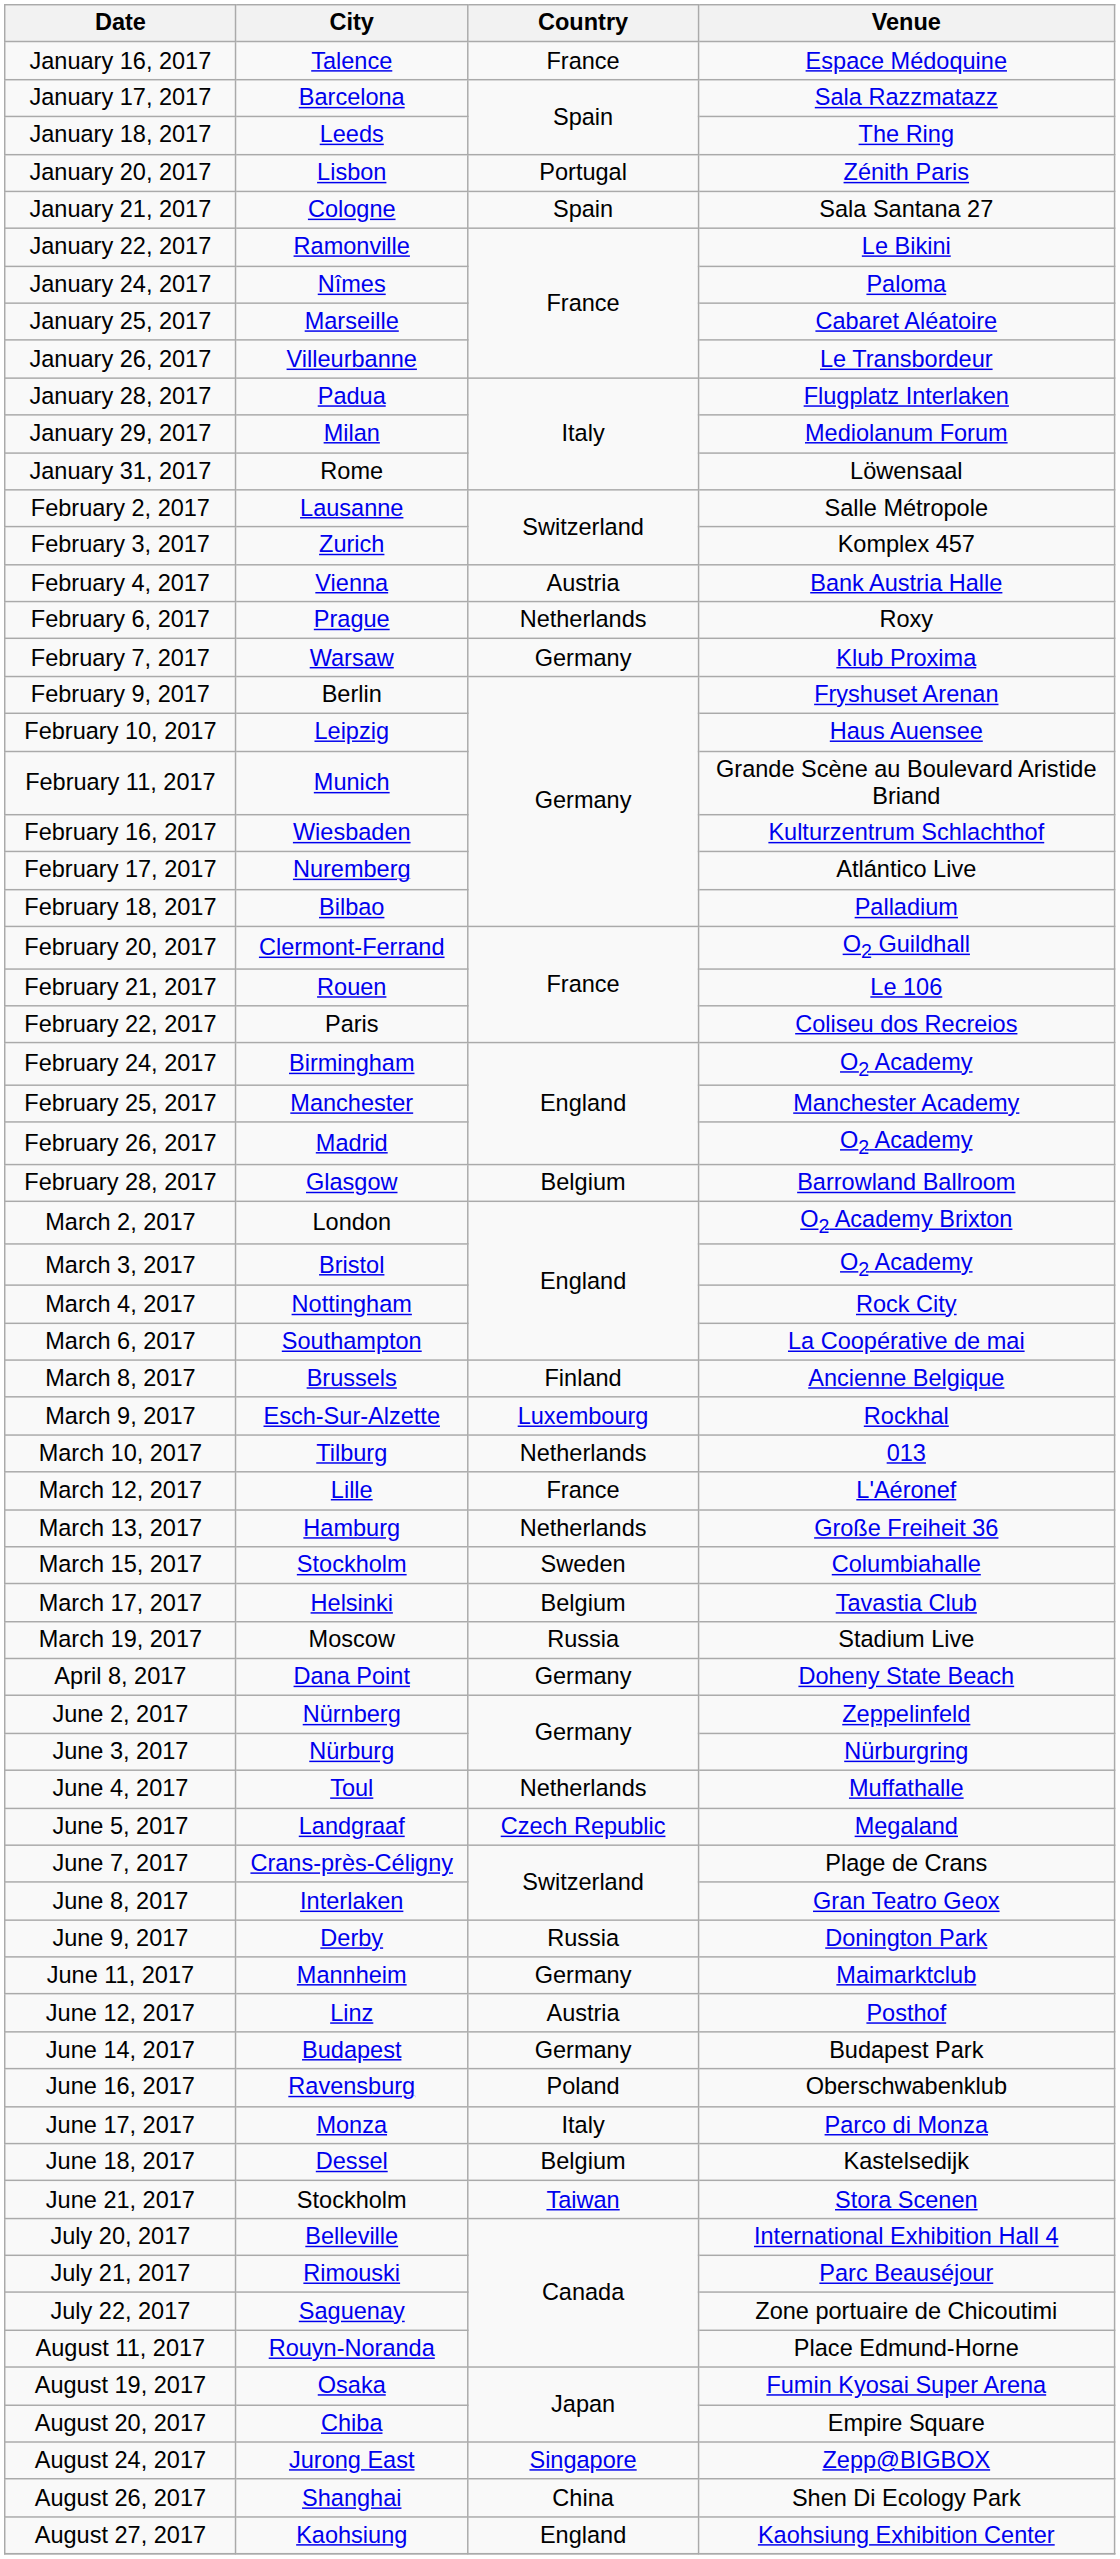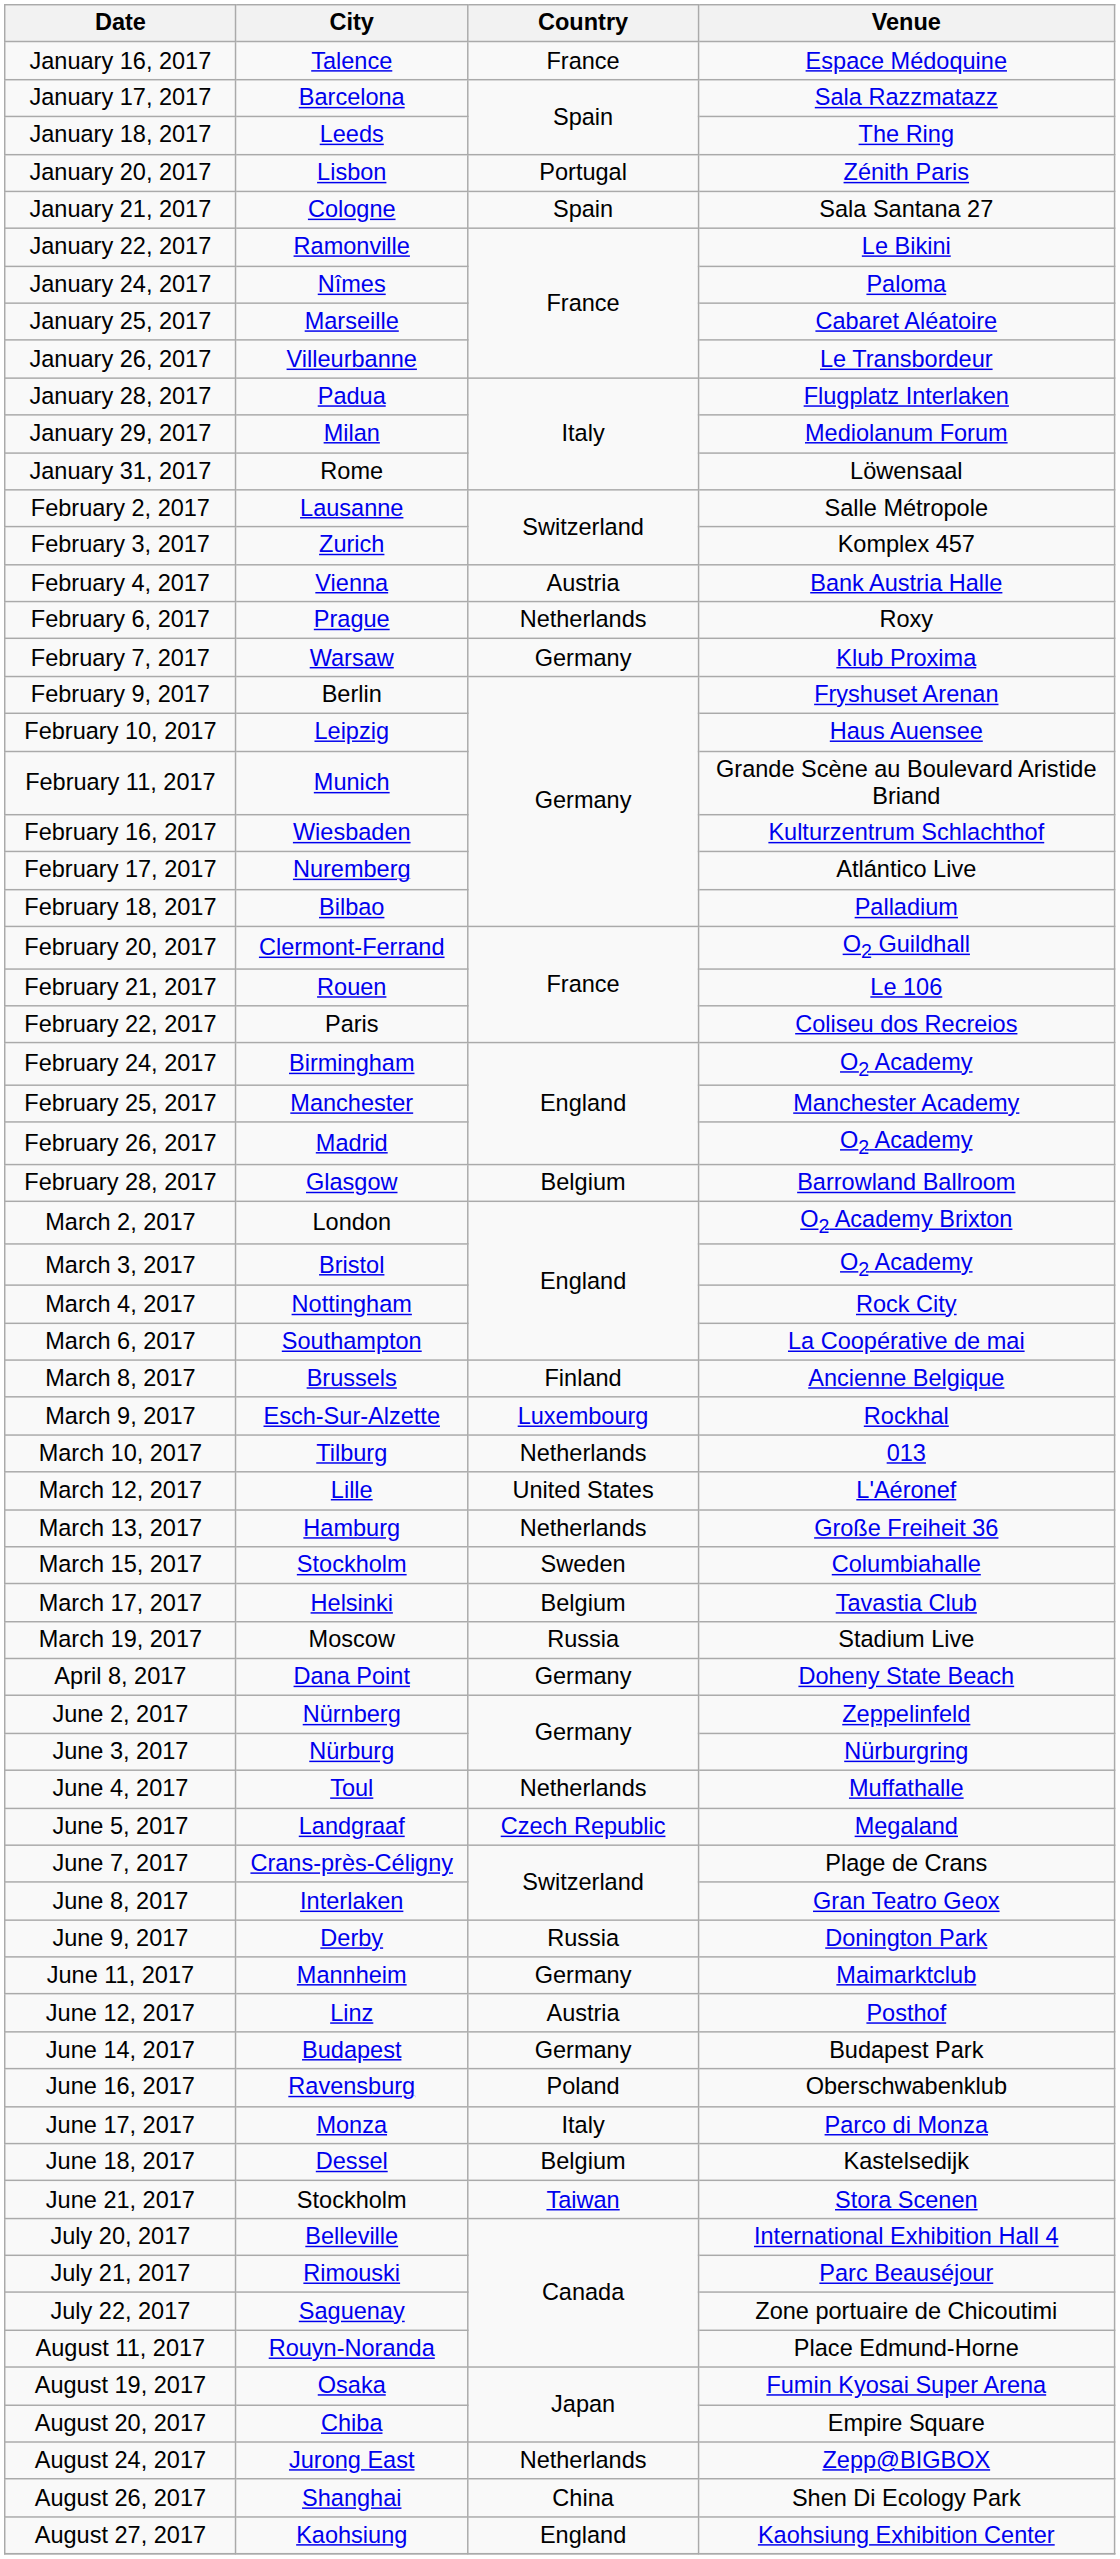 <table class="wikitable" style="text-align:center;">
 <tr>
 <th style="width:150px;">Date</th>
 <th style="width:150px;">City</th>
 <th style="width:150px;">Country</th>
 <th style="width:275px;">Venue</th>
 </tr>
 <tr>
 <td>January 16, 2017</td>
 <td><a href='#'>Talence</a></td>
 <td>France</td>
 <td><a href='#'>Espace Médoquine</a></td>
 </tr>
 <tr>
 <td>January 17, 2017</td>
 <td><a href='#'>Barcelona</a></td>
 <td rowspan="2">Spain</td>
 <td><a href='#'>Sala Razzmatazz</a></td>
 </tr>
 <tr>
 <td>January 18, 2017</td>
 <td><a href='#'>Leeds</a></td>
 <td><a href='#'>The Ring</a></td>
 </tr>
 <tr>
 <td>January 20, 2017</td>
 <td><a href='#'>Lisbon</a></td>
 <td>Portugal</td>
 <td><a href='#'>Zénith Paris</a></td>
 </tr>
 <tr>
 <td>January 21, 2017</td>
 <td><a href='#'>Cologne</a></td>
 <td>Spain</td>
 <td>Sala Santana 27</td>
 </tr>
 <tr>
 <td>January 22, 2017</td>
 <td><a href='#'>Ramonville</a></td>
 <td rowspan="4">France</td>
 <td><a href='#'>Le Bikini</a></td>
 </tr>
 <tr>
 <td>January 24, 2017</td>
 <td><a href='#'>Nîmes</a></td>
 <td><a href='#'>Paloma</a></td>
 </tr>
 <tr>
 <td>January 25, 2017</td>
 <td><a href='#'>Marseille</a></td>
 <td><a href='#'>Cabaret Aléatoire</a></td>
 </tr>
 <tr>
 <td>January 26, 2017</td>
 <td><a href='#'>Villeurbanne</a></td>
 <td><a href='#'>Le Transbordeur</a></td>
 </tr>
 <tr>
 <td>January 28, 2017</td>
 <td><a href='#'>Padua</a></td>
 <td rowspan="3">Italy</td>
 <td><a href='#'>Flugplatz Interlaken</a></td>
 </tr>
 <tr>
 <td>January 29, 2017</td>
 <td><a href='#'>Milan</a></td>
 <td><a href='#'>Mediolanum Forum</a></td>
 </tr>
 <tr>
 <td>January 31, 2017</td>
 <td>Rome</td>
 <td>Löwensaal</td>
 </tr>
 <tr>
 <td>February 2, 2017</td>
 <td><a href='#'>Lausanne</a></td>
 <td rowspan="2">Switzerland</td>
 <td>Salle Métropole</td>
 </tr>
 <tr>
 <td>February 3, 2017</td>
 <td><a href='#'>Zurich</a></td>
 <td>Komplex 457</td>
 </tr>
 <tr>
 <td>February 4, 2017</td>
 <td><a href='#'>Vienna</a></td>
 <td>Austria</td>
 <td><a href='#'>Bank Austria Halle</a></td>
 </tr>
 <tr>
 <td>February 6, 2017</td>
 <td><a href='#'>Prague</a></td>
 <td>Netherlands</td>
 <td>Roxy</td>
 </tr>
 <tr>
 <td>February 7, 2017</td>
 <td><a href='#'>Warsaw</a></td>
 <td>Germany</td>
 <td><a href='#'>Klub Proxima</a></td>
 </tr>
 <tr>
 <td>February 9, 2017</td>
 <td>Berlin</td>
 <td rowspan="6">Germany</td>
 <td><a href='#'>Fryshuset Arenan</a></td>
 </tr>
 <tr>
 <td>February 10, 2017</td>
 <td><a href='#'>Leipzig</a></td>
 <td><a href='#'>Haus Auensee</a></td>
 </tr>
 <tr>
 <td>February 11, 2017</td>
 <td><a href='#'>Munich</a></td>
 <td>Grande Scène au Boulevard Aristide Briand</td>
 </tr>
 <tr>
 <td>February 16, 2017</td>
 <td><a href='#'>Wiesbaden</a></td>
 <td><a href='#'>Kulturzentrum Schlachthof</a></td>
 </tr>
 <tr>
 <td>February 17, 2017</td>
 <td><a href='#'>Nuremberg</a></td>
 <td>Atlántico Live</td>
 </tr>
 <tr>
 <td>February 18, 2017</td>
 <td><a href='#'>Bilbao</a></td>
 <td><a href='#'>Palladium</a></td>
 </tr>
 <tr>
 <td>February 20, 2017</td>
 <td><a href='#'>Clermont-Ferrand</a></td>
 <td rowspan="3">France</td>
 <td><a href='#'>O<sub>2</sub> Guildhall</a></td>
 </tr>
 <tr>
 <td>February 21, 2017</td>
 <td><a href='#'>Rouen</a></td>
 <td><a href='#'>Le 106</a></td>
 </tr>
 <tr>
 <td>February 22, 2017</td>
 <td>Paris</td>
 <td><a href='#'>Coliseu dos Recreios</a></td>
 </tr>
 <tr>
 <td>February 24, 2017</td>
 <td><a href='#'>Birmingham</a></td>
 <td rowspan="3">England</td>
 <td><a href='#'>O<sub>2</sub> Academy</a></td>
 </tr>
 <tr>
 <td>February 25, 2017</td>
 <td><a href='#'>Manchester</a></td>
 <td><a href='#'>Manchester Academy</a></td>
 </tr>
 <tr>
 <td>February 26, 2017</td>
 <td><a href='#'>Madrid</a></td>
 <td><a href='#'>O<sub>2</sub> Academy</a></td>
 </tr>
 <tr>
 <td>February 28, 2017</td>
 <td><a href='#'>Glasgow</a></td>
 <td>Belgium</td>
 <td><a href='#'>Barrowland Ballroom</a></td>
 </tr>
 <tr>
 <td>March 2, 2017</td>
 <td>London</td>
 <td rowspan="4">England</td>
 <td><a href='#'>O<sub>2</sub> Academy Brixton</a></td>
 </tr>
 <tr>
 <td>March 3, 2017</td>
 <td><a href='#'>Bristol</a></td>
 <td><a href='#'>O<sub>2</sub> Academy</a></td>
 </tr>
 <tr>
 <td>March 4, 2017</td>
 <td><a href='#'>Nottingham</a></td>
 <td><a href='#'>Rock City</a></td>
 </tr>
 <tr>
 <td>March 6, 2017</td>
 <td><a href='#'>Southampton</a></td>
 <td><a href='#'>La Coopérative de mai</a></td>
 </tr>
 <tr>
 <td>March 8, 2017</td>
 <td><a href='#'>Brussels</a></td>
 <td>Finland</td>
 <td><a href='#'>Ancienne Belgique</a></td>
 </tr>
 <tr>
 <td>March 9, 2017</td>
 <td><a href='#'>Esch-Sur-Alzette</a></td>
 <td><a href='#'>Luxembourg</a></td>
 <td><a href='#'>Rockhal</a></td>
 </tr>
 <tr>
 <td>March 10, 2017</td>
 <td><a href='#'>Tilburg</a></td>
 <td>Netherlands</td>
 <td><a href='#'>013</a></td>
 </tr>
 <tr>
 <td>March 12, 2017</td>
 <td><a href='#'>Lille</a></td>
-<td>France</td>
+<td>United States</td>
 <td><a href='#'>L'Aéronef</a></td>
 </tr>
 <tr>
 <td>March 13, 2017</td>
 <td><a href='#'>Hamburg</a></td>
 <td>Netherlands</td>
 <td><a href='#'>Große Freiheit 36</a></td>
 </tr>
 <tr>
 <td>March 15, 2017</td>
 <td><a href='#'>Stockholm</a></td>
 <td>Sweden</td>
 <td><a href='#'>Columbiahalle</a></td>
 </tr>
 <tr>
 <td>March 17, 2017</td>
 <td><a href='#'>Helsinki</a></td>
 <td>Belgium</td>
 <td><a href='#'>Tavastia Club</a></td>
 </tr>
 <tr>
 <td>March 19, 2017</td>
 <td>Moscow</td>
 <td>Russia</td>
 <td>Stadium Live</td>
 </tr>
 <tr>
 <td>April 8, 2017</td>
 <td><a href='#'>Dana Point</a></td>
 <td>Germany</td>
 <td><a href='#'>Doheny State Beach</a></td>
 </tr>
 <tr>
 <td>June 2, 2017</td>
 <td><a href='#'>Nürnberg</a></td>
 <td rowspan="2">Germany</td>
 <td><a href='#'>Zeppelinfeld</a></td>
 </tr>
 <tr>
 <td>June 3, 2017</td>
 <td><a href='#'>Nürburg</a></td>
 <td><a href='#'>Nürburgring</a></td>
 </tr>
 <tr>
 <td>June 4, 2017</td>
 <td><a href='#'>Toul</a></td>
 <td>Netherlands</td>
 <td><a href='#'>Muffathalle</a></td>
 </tr>
 <tr>
 <td>June 5, 2017</td>
 <td><a href='#'>Landgraaf</a></td>
 <td><a href='#'>Czech Republic</a></td>
 <td><a href='#'>Megaland</a></td>
 </tr>
 <tr>
 <td>June 7, 2017</td>
 <td><a href='#'>Crans-près-Céligny</a></td>
 <td rowspan="2">Switzerland</td>
 <td>Plage de Crans</td>
 </tr>
 <tr>
 <td>June 8, 2017</td>
 <td><a href='#'>Interlaken</a></td>
 <td><a href='#'>Gran Teatro Geox</a></td>
 </tr>
 <tr>
 <td>June 9, 2017</td>
 <td><a href='#'>Derby</a></td>
 <td>Russia</td>
 <td><a href='#'>Donington Park</a></td>
 </tr>
 <tr>
 <td>June 11, 2017</td>
 <td><a href='#'>Mannheim</a></td>
 <td>Germany</td>
 <td><a href='#'>Maimarktclub</a></td>
 </tr>
 <tr>
 <td>June 12, 2017</td>
 <td><a href='#'>Linz</a></td>
 <td>Austria</td>
 <td><a href='#'>Posthof</a></td>
 </tr>
 <tr>
 <td>June 14, 2017</td>
 <td><a href='#'>Budapest</a></td>
 <td>Germany</td>
 <td>Budapest Park</td>
 </tr>
 <tr>
 <td>June 16, 2017</td>
 <td><a href='#'>Ravensburg</a></td>
 <td>Poland</td>
 <td>Oberschwabenklub</td>
 </tr>
 <tr>
 <td>June 17, 2017</td>
 <td><a href='#'>Monza</a></td>
 <td>Italy</td>
 <td><a href='#'>Parco di Monza</a></td>
 </tr>
 <tr>
 <td>June 18, 2017</td>
 <td><a href='#'>Dessel</a></td>
 <td>Belgium</td>
 <td>Kastelsedijk</td>
 </tr>
 <tr>
 <td>June 21, 2017</td>
 <td>Stockholm</td>
 <td><a href='#'>Taiwan</a></td>
 <td><a href='#'>Stora Scenen</a></td>
 </tr>
 <tr>
 <td>July 20, 2017</td>
 <td><a href='#'>Belleville</a></td>
 <td rowspan="4">Canada</td>
 <td><a href='#'>International Exhibition Hall 4</a></td>
 </tr>
 <tr>
 <td>July 21, 2017</td>
 <td><a href='#'>Rimouski</a></td>
 <td><a href='#'>Parc Beauséjour</a></td>
 </tr>
 <tr>
 <td>July 22, 2017</td>
 <td><a href='#'>Saguenay</a></td>
 <td>Zone portuaire de Chicoutimi</td>
 </tr>
 <tr>
 <td>August 11, 2017</td>
 <td><a href='#'>Rouyn-Noranda</a></td>
 <td>Place Edmund-Horne</td>
 </tr>
 <tr>
 <td>August 19, 2017</td>
 <td><a href='#'>Osaka</a></td>
 <td rowspan="2">Japan</td>
 <td><a href='#'>Fumin Kyosai Super Arena</a></td>
 </tr>
 <tr>
 <td>August 20, 2017</td>
 <td><a href='#'>Chiba</a></td>
 <td>Empire Square</td>
 </tr>
 <tr>
 <td>August 24, 2017</td>
 <td><a href='#'>Jurong East</a></td>
-<td><a href='#'>Singapore</a></td>
+<td>Netherlands</td>
 <td><a href='#'>Zepp@BIGBOX</a></td>
 </tr>
 <tr>
 <td>August 26, 2017</td>
 <td><a href='#'>Shanghai</a></td>
 <td>China</td>
 <td>Shen Di Ecology Park</td>
 </tr>
 <tr>
 <td>August 27, 2017</td>
 <td><a href='#'>Kaohsiung</a></td>
 <td>England</td>
 <td><a href='#'>Kaohsiung Exhibition Center</a></td>
 </tr>
 <tr>
 </tr>
 </table>
